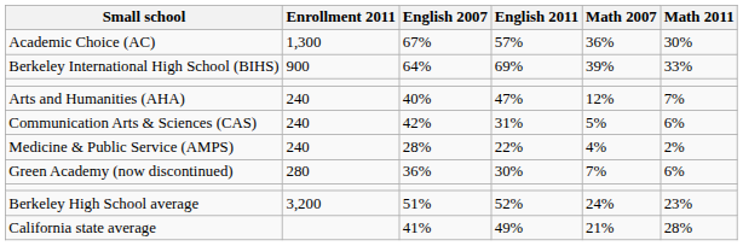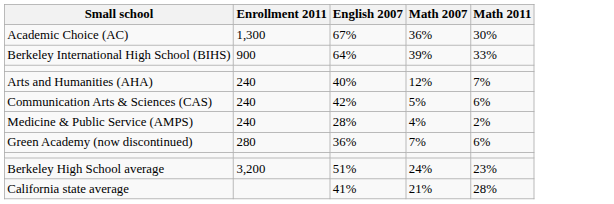 <table class="wikitable">
 <tr>
 <th>Small school</th>
 <th>Enrollment 2011</th>
 <th>English 2007</th>
-<th>English 2011</th>
 <th>Math 2007</th>
 <th>Math 2011</th>
 </tr>
 <tr>
 <td>Academic Choice (AC)</td>
 <td>1,300</td>
 <td>67%</td>
-<td>57%</td>
 <td>36%</td>
 <td>30%</td>
 </tr>
 <tr>
 <td>Berkeley International High School (BIHS)</td>
 <td>900</td>
 <td>64%</td>
-<td>69%</td>
 <td>39%</td>
 <td>33%</td>
 </tr>
 <tr>
-<td></td>
 <td></td>
 <td></td>
 <td></td>
 <td></td>
 <td></td>
 </tr>
 <tr>
 <td>Arts and Humanities (AHA)</td>
 <td>240</td>
 <td>40%</td>
-<td>47%</td>
 <td>12%</td>
 <td>7%</td>
 </tr>
 <tr>
 <td>Communication Arts & Sciences (CAS)</td>
 <td>240</td>
 <td>42%</td>
-<td>31%</td>
 <td>5%</td>
 <td>6%</td>
 </tr>
 <tr>
 <td>Medicine & Public Service (AMPS)</td>
 <td>240</td>
 <td>28%</td>
-<td>22%</td>
 <td>4%</td>
 <td>2%</td>
 </tr>
 <tr>
 <td>Green Academy (now discontinued)</td>
 <td>280</td>
 <td>36%</td>
-<td>30%</td>
 <td>7%</td>
 <td>6%</td>
 </tr>
 <tr>
-<td></td>
 <td></td>
 <td></td>
 <td></td>
 <td></td>
 <td></td>
 </tr>
 <tr>
 <td>Berkeley High School average</td>
 <td>3,200</td>
 <td>51%</td>
-<td>52%</td>
 <td>24%</td>
 <td>23%</td>
 </tr>
 <tr>
 <td>California state average</td>
 <td></td>
 <td>41%</td>
-<td>49%</td>
 <td>21%</td>
 <td>28%</td>
 </tr>
 </table>
